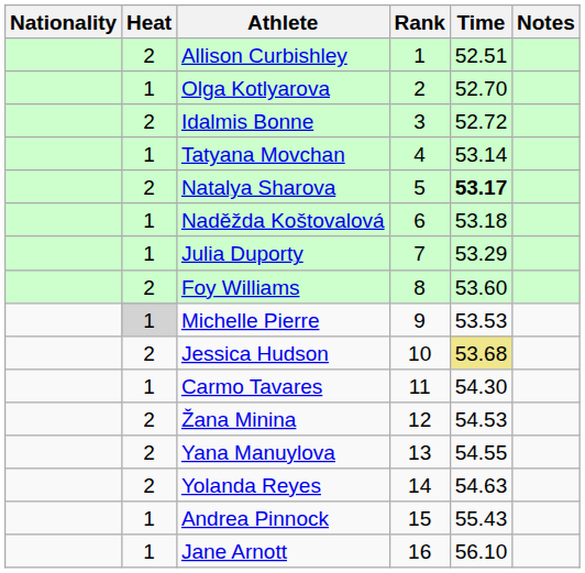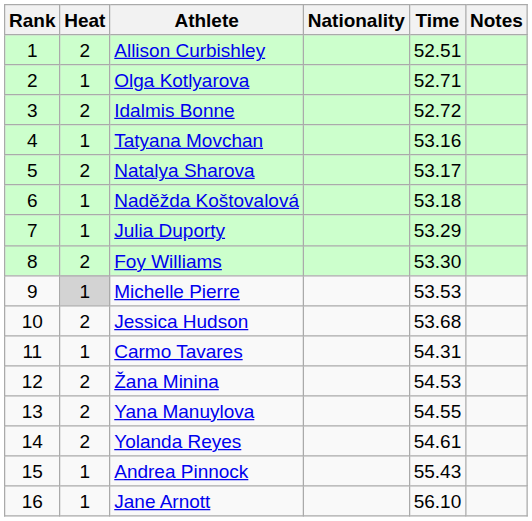 <table class="wikitable sortable" style="text-align:center;font-size:95%">
 <tr>
-<th>Nationality</th>
+<th>Rank</th>
 <th>Heat</th>
 <th>Athlete</th>
-<th>Rank</th>
+<th>Nationality</th>
 <th>Time</th>
 <th>Notes</th>
 </tr>
 <tr bgcolor=ccffcc>
-<td align=left></td>
+<td>1</td>
 <td>2</td>
 <td align="left"><a href='#'>Allison Curbishley</a></td>
-<td>1</td>
+<td align=left></td>
 <td>52.51</td>
 <td></td>
 </tr>
 <tr bgcolor=ccffcc>
-<td align=left></td>
+<td>2</td>
 <td>1</td>
 <td align="left"><a href='#'>Olga Kotlyarova</a></td>
-<td>2</td>
-<td>52.70</td>
+<td align=left></td>
+<td>52.71</td>
 <td></td>
 </tr>
 <tr bgcolor=ccffcc>
-<td align=left></td>
+<td>3</td>
 <td>2</td>
 <td align="left"><a href='#'>Idalmis Bonne</a></td>
-<td>3</td>
+<td align=left></td>
 <td>52.72</td>
 <td></td>
 </tr>
 <tr bgcolor=ccffcc>
-<td align=left></td>
+<td>4</td>
 <td>1</td>
 <td align="left"><a href='#'>Tatyana Movchan</a></td>
-<td>4</td>
-<td>53.14</td>
+<td align=left></td>
+<td>53.16</td>
 <td></td>
 </tr>
 <tr bgcolor=ccffcc>
-<td align=left></td>
+<td>5</td>
 <td>2</td>
 <td align="left"><a href='#'>Natalya Sharova</a></td>
-<td>5</td>
-<td><strong>53.17</strong></td>
+<td align=left></td>
+<td>53.17</td>
 <td></td>
 </tr>
 <tr bgcolor=ccffcc>
-<td align=left></td>
+<td>6</td>
 <td>1</td>
 <td align="left"><a href='#'>Naděžda Koštovalová</a></td>
-<td>6</td>
+<td align=left></td>
 <td>53.18</td>
 <td></td>
 </tr>
 <tr bgcolor=ccffcc>
-<td align=left></td>
+<td>7</td>
 <td>1</td>
 <td align="left"><a href='#'>Julia Duporty</a></td>
-<td>7</td>
+<td align=left></td>
 <td>53.29</td>
 <td></td>
 </tr>
 <tr bgcolor=ccffcc>
-<td align=left></td>
+<td>8</td>
 <td>2</td>
 <td align="left"><a href='#'>Foy Williams</a></td>
-<td>8</td>
-<td>53.60</td>
+<td align=left></td>
+<td>53.30</td>
 <td></td>
 </tr>
 <tr>
-<td align=left></td>
+<td>9</td>
 <td style="background: lightgrey;">1</td>
 <td align="left"><a href='#'>Michelle Pierre</a></td>
-<td>9</td>
+<td align=left></td>
 <td>53.53</td>
 <td></td>
 </tr>
 <tr>
-<td align=left></td>
+<td>10</td>
 <td>2</td>
 <td align="left"><a href='#'>Jessica Hudson</a></td>
-<td>10</td>
-<td style="background: khaki;">53.68</td>
+<td align=left></td>
+<td>53.68</td>
 <td></td>
 </tr>
 <tr>
-<td align=left></td>
+<td>11</td>
 <td>1</td>
 <td align="left"><a href='#'>Carmo Tavares</a></td>
-<td>11</td>
-<td>54.30</td>
+<td align=left></td>
+<td>54.31</td>
 <td></td>
 </tr>
 <tr>
-<td align=left></td>
+<td>12</td>
 <td>2</td>
 <td align="left"><a href='#'>Žana Minina</a></td>
-<td>12</td>
+<td align=left></td>
 <td>54.53</td>
 <td></td>
 </tr>
 <tr>
-<td align=left></td>
+<td>13</td>
 <td>2</td>
 <td align="left"><a href='#'>Yana Manuylova</a></td>
-<td>13</td>
+<td align=left></td>
 <td>54.55</td>
 <td></td>
 </tr>
 <tr>
-<td align=left></td>
+<td>14</td>
 <td>2</td>
 <td align="left"><a href='#'>Yolanda Reyes</a></td>
-<td>14</td>
-<td>54.63</td>
+<td align=left></td>
+<td>54.61</td>
 <td></td>
 </tr>
 <tr>
-<td align=left></td>
+<td>15</td>
 <td>1</td>
 <td align="left"><a href='#'>Andrea Pinnock</a></td>
-<td>15</td>
+<td align=left></td>
 <td>55.43</td>
 <td></td>
 </tr>
 <tr>
-<td align=left></td>
+<td>16</td>
 <td>1</td>
 <td align="left"><a href='#'>Jane Arnott</a></td>
-<td>16</td>
+<td align=left></td>
 <td>56.10</td>
 <td></td>
 </tr>
 </table>
